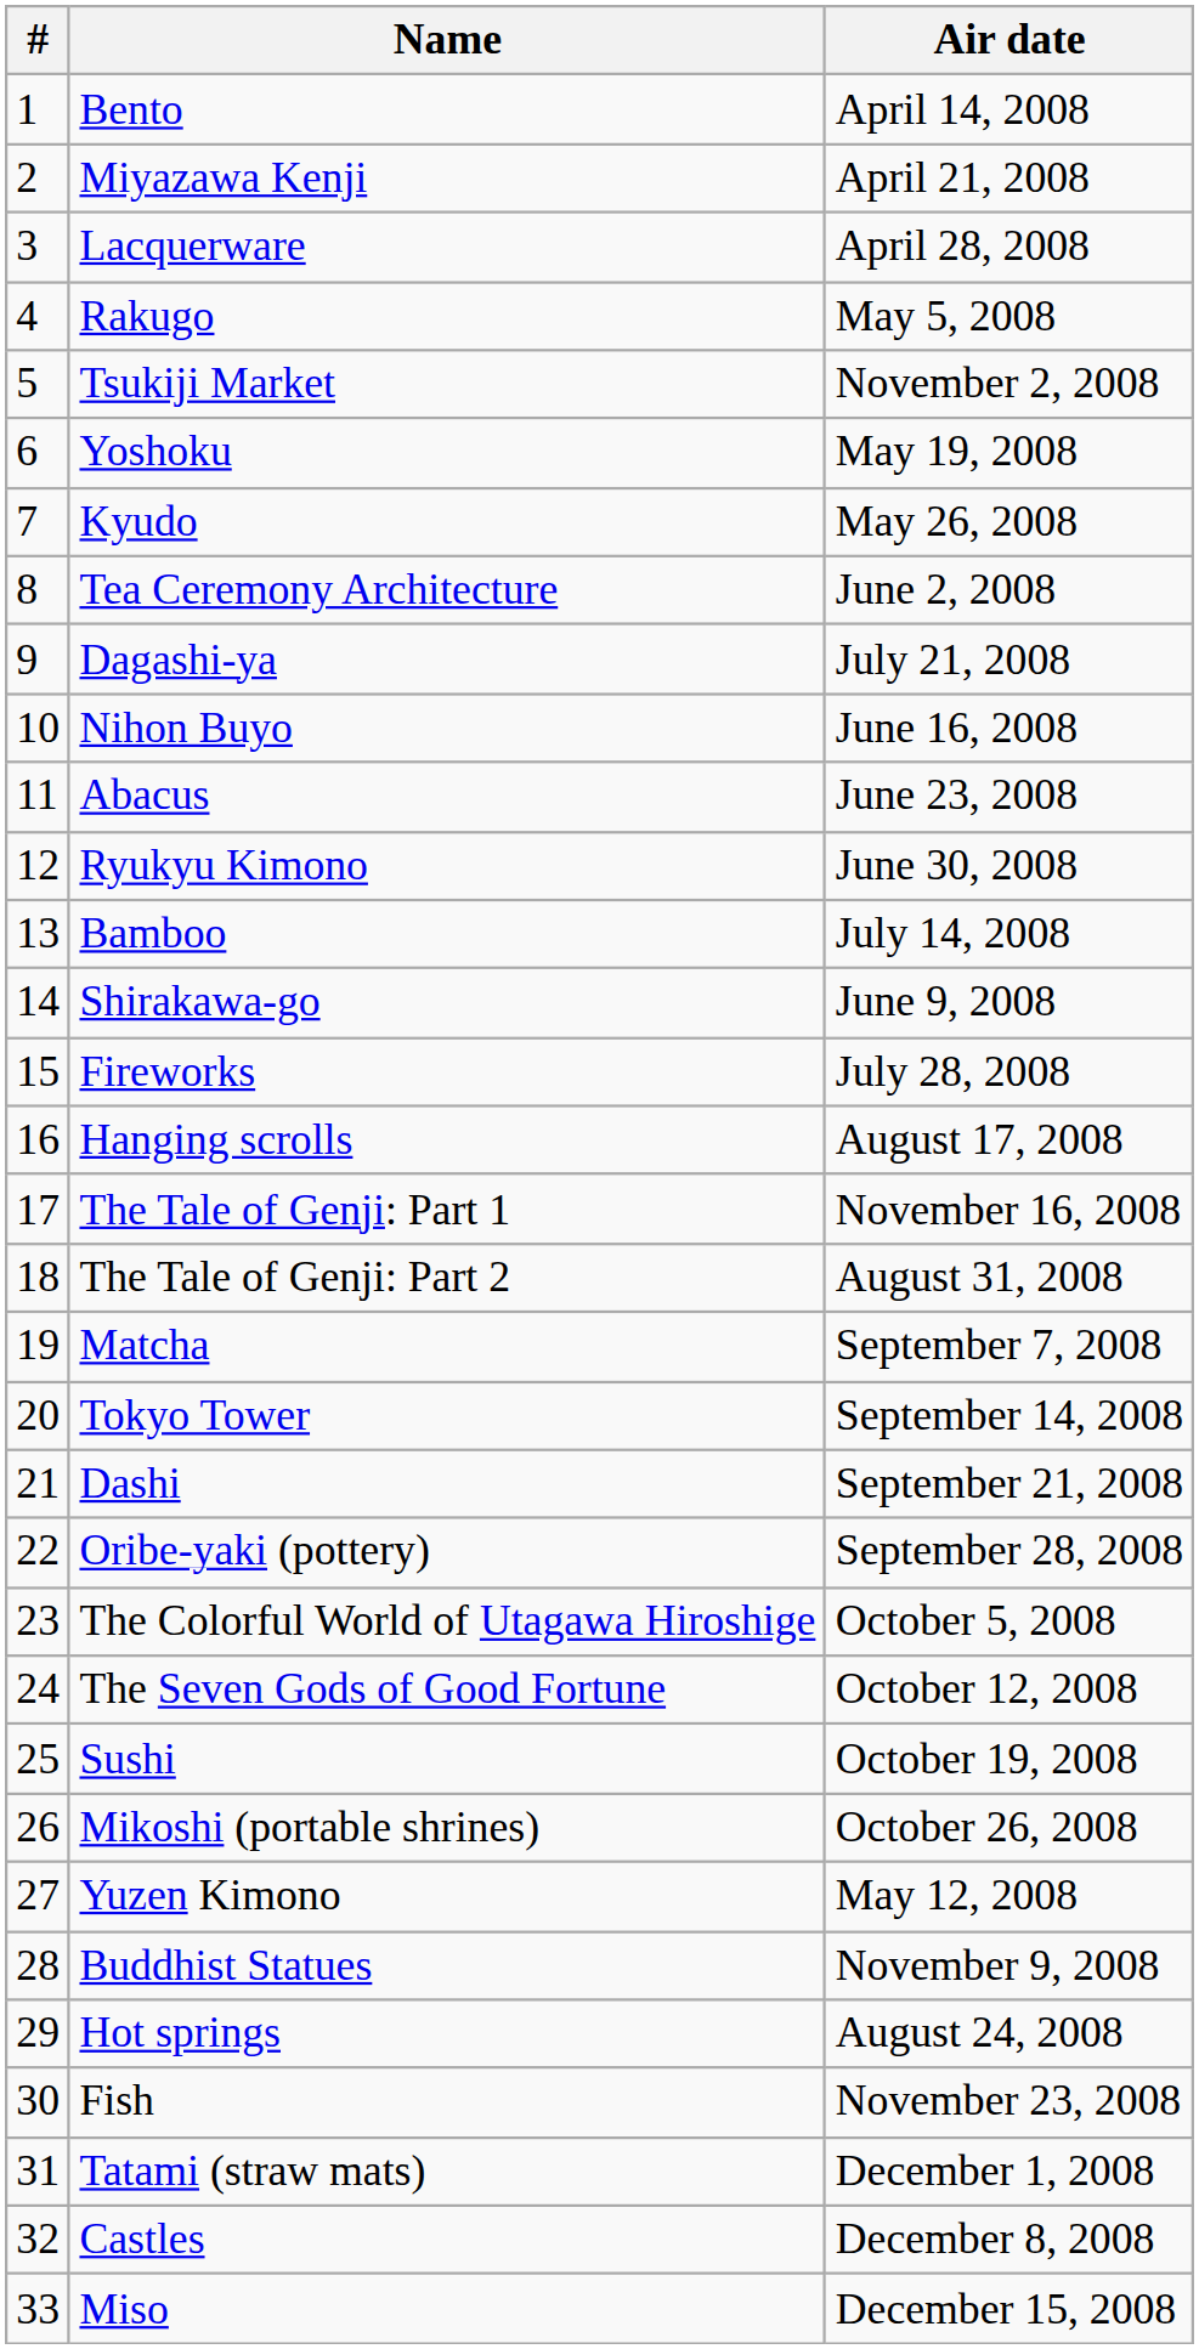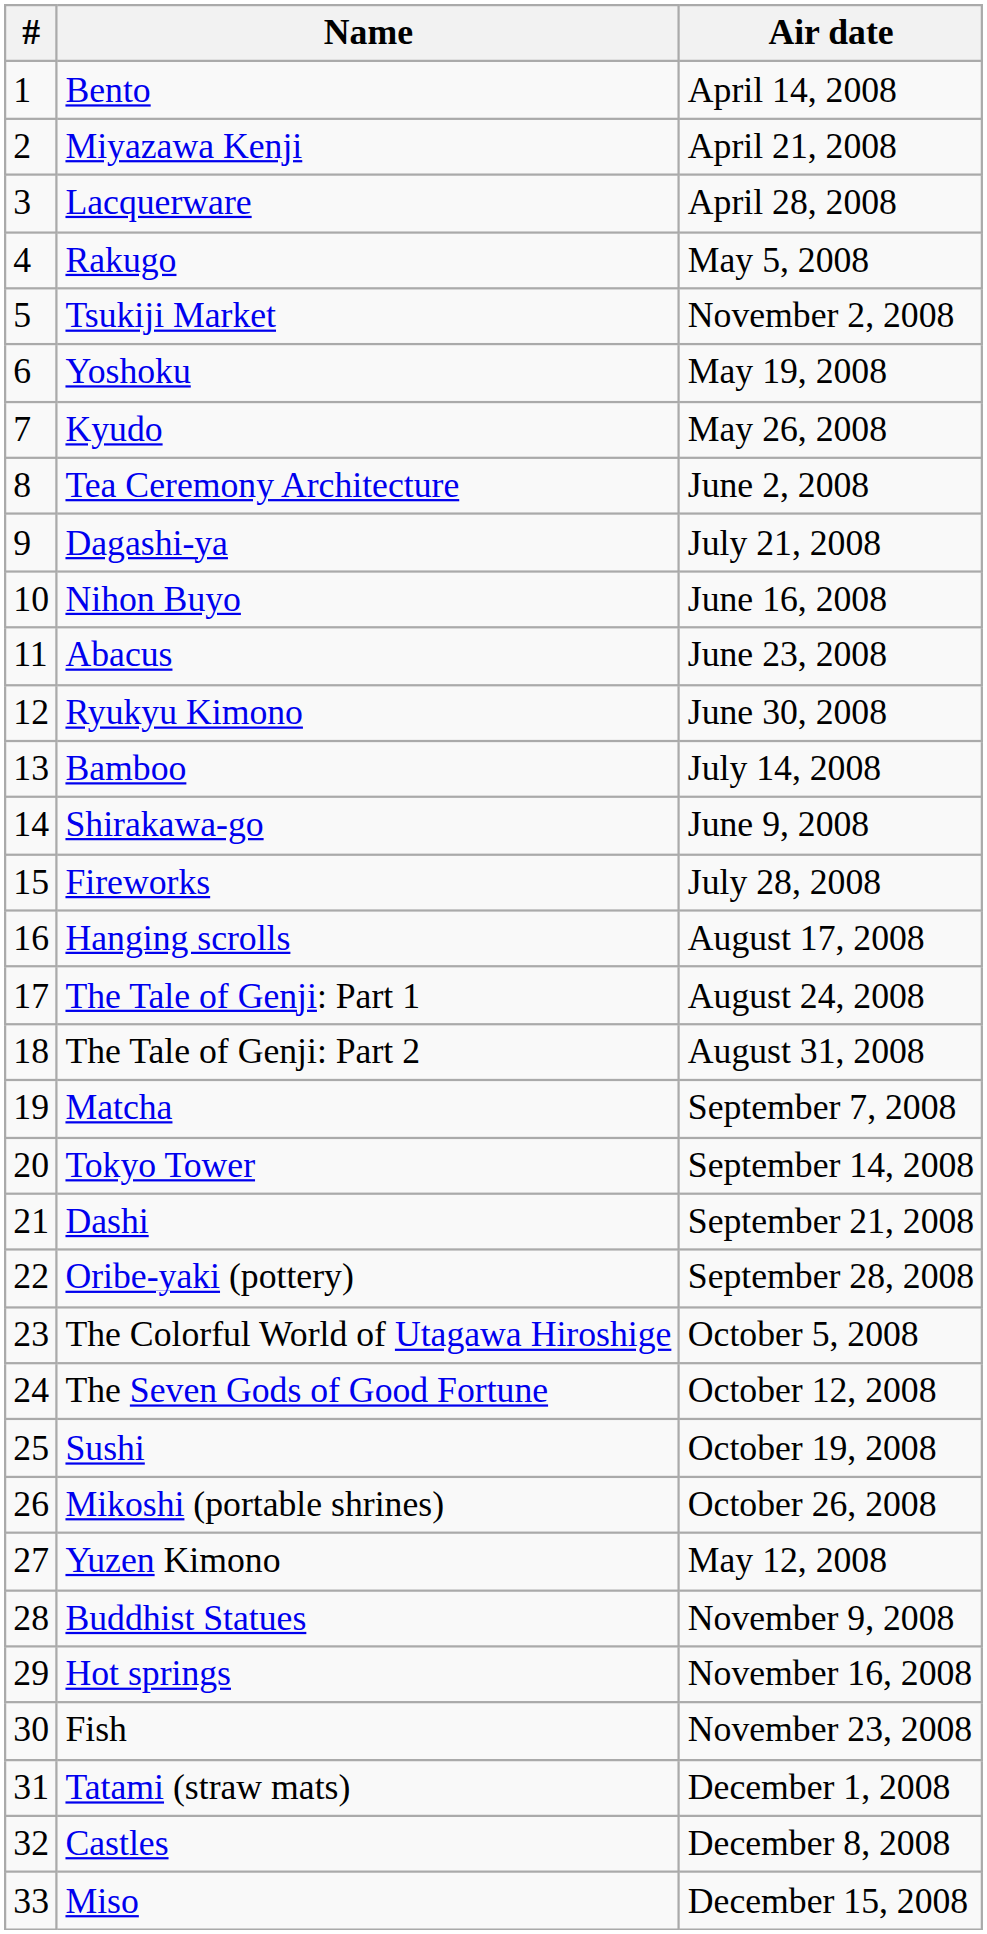 <table class="wikitable sortable">
 <tr>
 <th>#</th>
 <th>Name</th>
 <th>Air date</th>
 </tr>
 <tr>
 <td>1</td>
 <td><a href='#'>Bento</a></td>
 <td>April 14, 2008</td>
 </tr>
 <tr>
 <td>2</td>
 <td><a href='#'>Miyazawa Kenji</a></td>
 <td>April 21, 2008</td>
 </tr>
 <tr>
 <td>3</td>
 <td><a href='#'>Lacquerware</a></td>
 <td>April 28, 2008</td>
 </tr>
 <tr>
 <td>4</td>
 <td><a href='#'>Rakugo</a></td>
 <td>May 5, 2008</td>
 </tr>
 <tr>
 <td>5</td>
 <td><a href='#'>Tsukiji Market</a></td>
 <td>November 2, 2008</td>
 </tr>
 <tr>
 <td>6</td>
 <td><a href='#'>Yoshoku</a></td>
 <td>May 19, 2008</td>
 </tr>
 <tr>
 <td>7</td>
 <td><a href='#'>Kyudo</a></td>
 <td>May 26, 2008</td>
 </tr>
 <tr>
 <td>8</td>
 <td><a href='#'>Tea Ceremony Architecture</a></td>
 <td>June 2, 2008</td>
 </tr>
 <tr>
 <td>9</td>
 <td><a href='#'>Dagashi-ya</a></td>
 <td>July 21, 2008</td>
 </tr>
 <tr>
 <td>10</td>
 <td><a href='#'>Nihon Buyo</a></td>
 <td>June 16, 2008</td>
 </tr>
 <tr>
 <td>11</td>
 <td><a href='#'>Abacus</a></td>
 <td>June 23, 2008</td>
 </tr>
 <tr>
 <td>12</td>
 <td><a href='#'>Ryukyu Kimono</a></td>
 <td>June 30, 2008</td>
 </tr>
 <tr>
 <td>13</td>
 <td><a href='#'>Bamboo</a></td>
 <td>July 14, 2008</td>
 </tr>
 <tr>
 <td>14</td>
 <td><a href='#'>Shirakawa-go</a></td>
 <td>June 9, 2008</td>
 </tr>
 <tr>
 <td>15</td>
 <td><a href='#'>Fireworks</a></td>
 <td>July 28, 2008</td>
 </tr>
 <tr>
 <td>16</td>
 <td><a href='#'>Hanging scrolls</a></td>
 <td>August 17, 2008</td>
 </tr>
 <tr>
 <td>17</td>
 <td><a href='#'>The Tale of Genji</a>: Part 1</td>
-<td>November 16, 2008</td>
+<td>August 24, 2008</td>
 </tr>
 <tr>
 <td>18</td>
 <td>The Tale of Genji: Part 2</td>
 <td>August 31, 2008</td>
 </tr>
 <tr>
 <td>19</td>
 <td><a href='#'>Matcha</a></td>
 <td>September 7, 2008</td>
 </tr>
 <tr>
 <td>20</td>
 <td><a href='#'>Tokyo Tower</a></td>
 <td>September 14, 2008</td>
 </tr>
 <tr>
 <td>21</td>
 <td><a href='#'>Dashi</a></td>
 <td>September 21, 2008</td>
 </tr>
 <tr>
 <td>22</td>
 <td><a href='#'>Oribe-yaki</a> (pottery)</td>
 <td>September 28, 2008</td>
 </tr>
 <tr>
 <td>23</td>
 <td>The Colorful World of <a href='#'>Utagawa Hiroshige</a></td>
 <td>October 5, 2008</td>
 </tr>
 <tr>
 <td>24</td>
 <td>The <a href='#'>Seven Gods of Good Fortune</a> </td>
 <td>October 12, 2008</td>
 </tr>
 <tr>
 <td>25</td>
 <td><a href='#'>Sushi</a></td>
 <td>October 19, 2008</td>
 </tr>
 <tr>
 <td>26</td>
 <td><a href='#'>Mikoshi</a> (portable shrines)</td>
 <td>October 26, 2008</td>
 </tr>
 <tr>
 <td>27</td>
 <td><a href='#'>Yuzen</a> Kimono</td>
 <td>May 12, 2008</td>
 </tr>
 <tr>
 <td>28</td>
 <td><a href='#'>Buddhist Statues</a></td>
 <td>November 9, 2008</td>
 </tr>
 <tr>
 <td>29</td>
 <td><a href='#'>Hot springs</a></td>
-<td>August 24, 2008</td>
+<td>November 16, 2008</td>
 </tr>
 <tr>
 <td>30</td>
 <td>Fish</td>
 <td>November 23, 2008</td>
 </tr>
 <tr>
 <td>31</td>
 <td><a href='#'>Tatami</a> (straw mats)</td>
 <td>December 1, 2008</td>
 </tr>
 <tr>
 <td>32</td>
 <td><a href='#'>Castles</a></td>
 <td>December 8, 2008</td>
 </tr>
 <tr>
 <td>33</td>
 <td><a href='#'>Miso</a></td>
 <td>December 15, 2008</td>
 </tr>
 </table>
